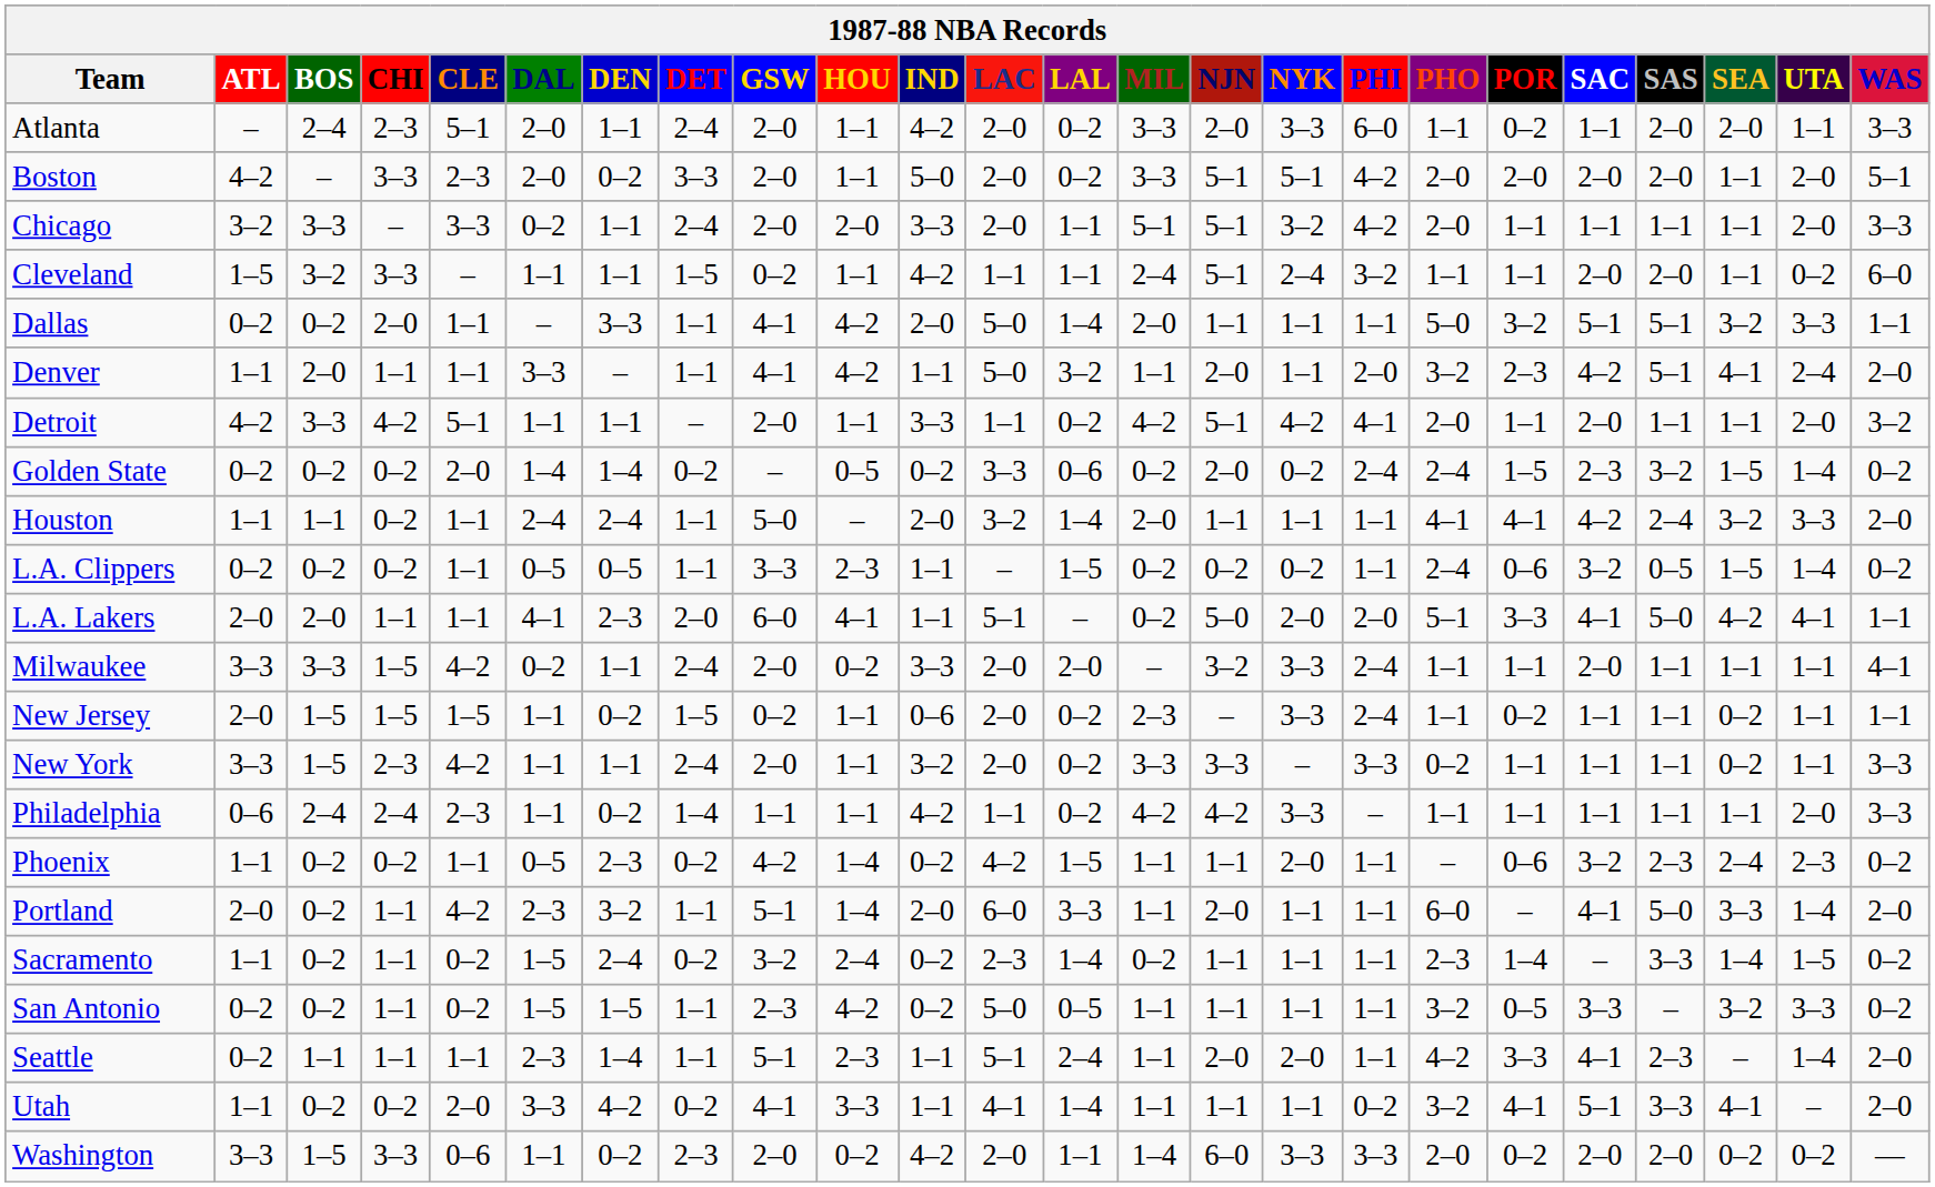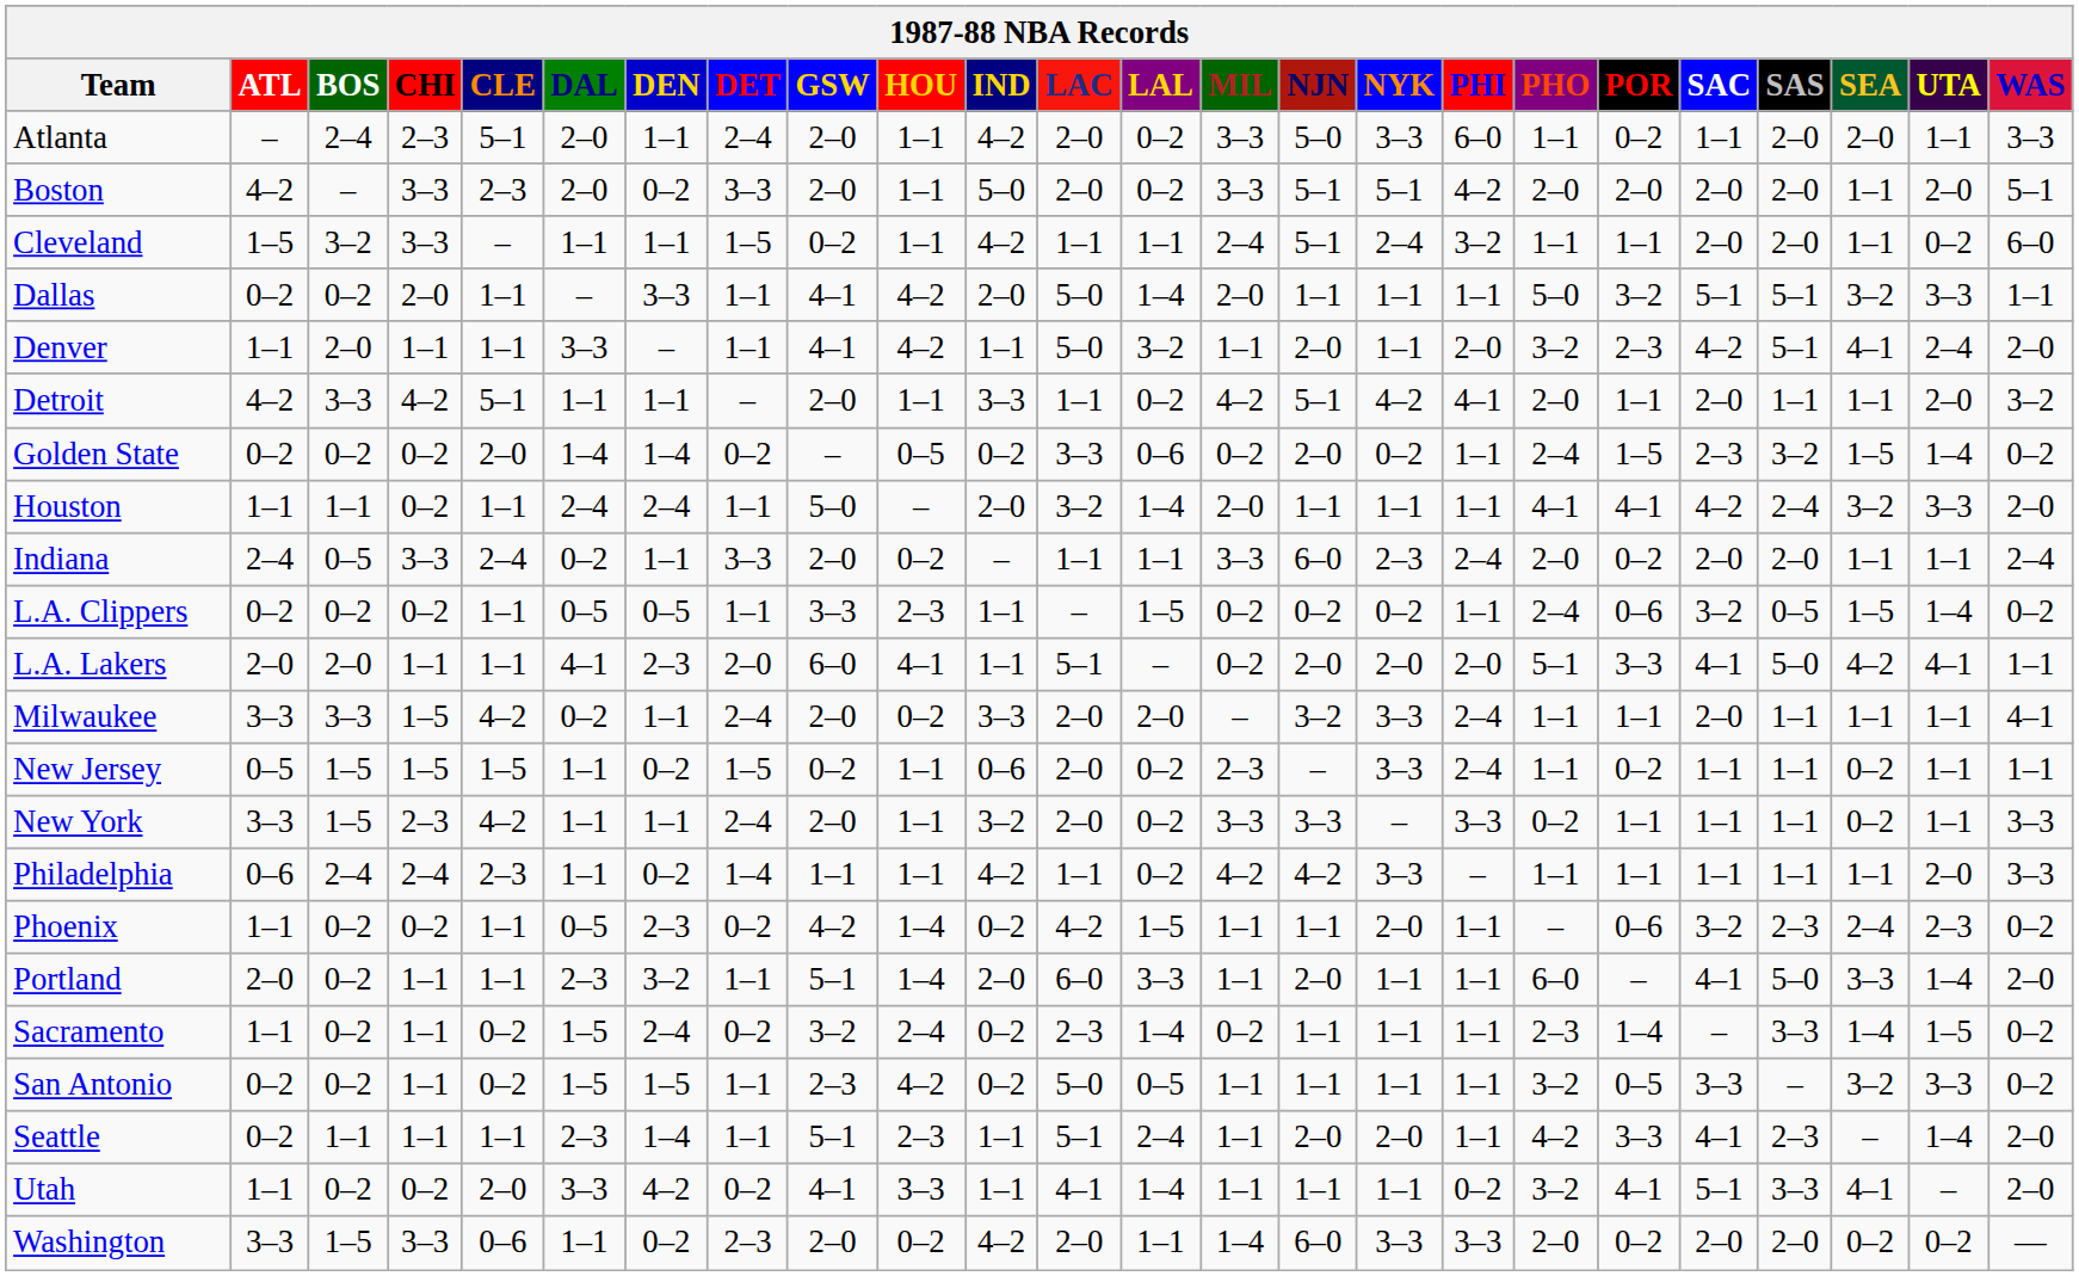 <table class="wikitable" style="font-size:95%; text-align:center;">
 <tr>
 <th colspan=24>1987-88 NBA Records</th>
 </tr>
 <tr>
 <th width=100>Team</th>
 <th style="background:#FF0000;color:#FFFFFF;width=35">ATL</th>
 <th style="background:#006400;color:#FFFFFF;width=35">BOS</th>
 <th style="background:#FF0000;color:#000000;width=35">CHI</th>
 <th style="background:#000080;color:#FF8C00;width=35">CLE</th>
 <th style="background:#008000;color:#00008B;width=35">DAL</th>
 <th style="background:#0000CD;color:#FFD700;width=35">DEN</th>
 <th style="background:#0000FF;color:#FF0000;width=35">DET</th>
 <th style="background:#0000FF;color:#FFD700;width=35">GSW</th>
 <th style="background:#FF0000;color:#FFD700;width=35">HOU</th>
 <th style="background:#000080;color:#FFD700;width=35">IND</th>
 <th style="background:#F9160D;color:#1A2E8B;width=35">LAC</th>
 <th style="background:#800080;color:#FFD700;width=35">LAL</th>
 <th style="background:#006400;color:#B22222;width=35">MIL</th>
 <th style="background:#B0170C;color:#00056D;width=35">NJN</th>
 <th style="background:#0000FF;color:#FF8C00;width=35">NYK</th>
 <th style="background:#FF0000;color:#0000FF;width=35">PHI</th>
 <th style="background:#800080;color:#FF4500;width=35">PHO</th>
 <th style="background:#000000;color:#FF0000;width=35">POR</th>
 <th style="background:#0000FF;color:#FFFFFF;width=35">SAC</th>
 <th style="background:#000000;color:#C0C0C0;width=35">SAS</th>
 <th style="background:#005831;color:#FFC322;width=35">SEA</th>
 <th style="background:#36004A;color:#FFFF00;width=35">UTA</th>
 <th style="background:#DC143C;color:#0000CD;width=35">WAS</th>
 </tr>
 <tr>
 <td style="text-align:left;">Atlanta</td>
 <td>–</td>
 <td>2–4</td>
 <td>2–3</td>
 <td>5–1</td>
 <td>2–0</td>
 <td>1–1</td>
 <td>2–4</td>
 <td>2–0</td>
 <td>1–1</td>
 <td>4–2</td>
 <td>2–0</td>
 <td>0–2</td>
 <td>3–3</td>
-<td>2–0</td>
+<td>5–0</td>
 <td>3–3</td>
 <td>6–0</td>
 <td>1–1</td>
 <td>0–2</td>
 <td>1–1</td>
 <td>2–0</td>
 <td>2–0</td>
 <td>1–1</td>
 <td>3–3</td>
 </tr>
 <tr>
 <td style="text-align:left;"><a href='#'>Boston</a></td>
 <td>4–2</td>
 <td>–</td>
 <td>3–3</td>
 <td>2–3</td>
 <td>2–0</td>
 <td>0–2</td>
 <td>3–3</td>
 <td>2–0</td>
 <td>1–1</td>
 <td>5–0</td>
 <td>2–0</td>
 <td>0–2</td>
 <td>3–3</td>
 <td>5–1</td>
 <td>5–1</td>
 <td>4–2</td>
 <td>2–0</td>
 <td>2–0</td>
 <td>2–0</td>
 <td>2–0</td>
 <td>1–1</td>
 <td>2–0</td>
 <td>5–1</td>
-</tr>
-<tr>
-<td style="text-align:left;"><a href='#'>Chicago</a></td>
-<td>3–2</td>
-<td>3–3</td>
-<td>–</td>
-<td>3–3</td>
-<td>0–2</td>
-<td>1–1</td>
-<td>2–4</td>
-<td>2–0</td>
-<td>2–0</td>
-<td>3–3</td>
-<td>2–0</td>
-<td>1–1</td>
-<td>5–1</td>
-<td>5–1</td>
-<td>3–2</td>
-<td>4–2</td>
-<td>2–0</td>
-<td>1–1</td>
-<td>1–1</td>
-<td>1–1</td>
-<td>1–1</td>
-<td>2–0</td>
-<td>3–3</td>
 </tr>
 <tr>
 <td style="text-align:left;"><a href='#'>Cleveland</a></td>
 <td>1–5</td>
 <td>3–2</td>
 <td>3–3</td>
 <td>–</td>
 <td>1–1</td>
 <td>1–1</td>
 <td>1–5</td>
 <td>0–2</td>
 <td>1–1</td>
 <td>4–2</td>
 <td>1–1</td>
 <td>1–1</td>
 <td>2–4</td>
 <td>5–1</td>
 <td>2–4</td>
 <td>3–2</td>
 <td>1–1</td>
 <td>1–1</td>
 <td>2–0</td>
 <td>2–0</td>
 <td>1–1</td>
 <td>0–2</td>
 <td>6–0</td>
 </tr>
 <tr>
 <td style="text-align:left;"><a href='#'>Dallas</a></td>
 <td>0–2</td>
 <td>0–2</td>
 <td>2–0</td>
 <td>1–1</td>
 <td>–</td>
 <td>3–3</td>
 <td>1–1</td>
 <td>4–1</td>
 <td>4–2</td>
 <td>2–0</td>
 <td>5–0</td>
 <td>1–4</td>
 <td>2–0</td>
 <td>1–1</td>
 <td>1–1</td>
 <td>1–1</td>
 <td>5–0</td>
 <td>3–2</td>
 <td>5–1</td>
 <td>5–1</td>
 <td>3–2</td>
 <td>3–3</td>
 <td>1–1</td>
 </tr>
 <tr>
 <td style="text-align:left;"><a href='#'>Denver</a></td>
 <td>1–1</td>
 <td>2–0</td>
 <td>1–1</td>
 <td>1–1</td>
 <td>3–3</td>
 <td>–</td>
 <td>1–1</td>
 <td>4–1</td>
 <td>4–2</td>
 <td>1–1</td>
 <td>5–0</td>
 <td>3–2</td>
 <td>1–1</td>
 <td>2–0</td>
 <td>1–1</td>
 <td>2–0</td>
 <td>3–2</td>
 <td>2–3</td>
 <td>4–2</td>
 <td>5–1</td>
 <td>4–1</td>
 <td>2–4</td>
 <td>2–0</td>
 </tr>
 <tr>
 <td style="text-align:left;"><a href='#'>Detroit</a></td>
 <td>4–2</td>
 <td>3–3</td>
 <td>4–2</td>
 <td>5–1</td>
 <td>1–1</td>
 <td>1–1</td>
 <td>–</td>
 <td>2–0</td>
 <td>1–1</td>
 <td>3–3</td>
 <td>1–1</td>
 <td>0–2</td>
 <td>4–2</td>
 <td>5–1</td>
 <td>4–2</td>
 <td>4–1</td>
 <td>2–0</td>
 <td>1–1</td>
 <td>2–0</td>
 <td>1–1</td>
 <td>1–1</td>
 <td>2–0</td>
 <td>3–2</td>
 </tr>
 <tr>
 <td style="text-align:left;"><a href='#'>Golden State</a></td>
 <td>0–2</td>
 <td>0–2</td>
 <td>0–2</td>
 <td>2–0</td>
 <td>1–4</td>
 <td>1–4</td>
 <td>0–2</td>
 <td>–</td>
 <td>0–5</td>
 <td>0–2</td>
 <td>3–3</td>
 <td>0–6</td>
 <td>0–2</td>
 <td>2–0</td>
 <td>0–2</td>
-<td>2–4</td>
+<td>1–1</td>
 <td>2–4</td>
 <td>1–5</td>
 <td>2–3</td>
 <td>3–2</td>
 <td>1–5</td>
 <td>1–4</td>
 <td>0–2</td>
 </tr>
 <tr>
 <td style="text-align:left;"><a href='#'>Houston</a></td>
 <td>1–1</td>
 <td>1–1</td>
 <td>0–2</td>
 <td>1–1</td>
 <td>2–4</td>
 <td>2–4</td>
 <td>1–1</td>
 <td>5–0</td>
 <td>–</td>
 <td>2–0</td>
 <td>3–2</td>
 <td>1–4</td>
 <td>2–0</td>
 <td>1–1</td>
 <td>1–1</td>
 <td>1–1</td>
 <td>4–1</td>
 <td>4–1</td>
 <td>4–2</td>
 <td>2–4</td>
 <td>3–2</td>
 <td>3–3</td>
 <td>2–0</td>
+</tr>
+<tr>
+<td style="text-align:left;"><a href='#'>Indiana</a></td>
+<td>2–4</td>
+<td>0–5</td>
+<td>3–3</td>
+<td>2–4</td>
+<td>0–2</td>
+<td>1–1</td>
+<td>3–3</td>
+<td>2–0</td>
+<td>0–2</td>
+<td>–</td>
+<td>1–1</td>
+<td>1–1</td>
+<td>3–3</td>
+<td>6–0</td>
+<td>2–3</td>
+<td>2–4</td>
+<td>2–0</td>
+<td>0–2</td>
+<td>2–0</td>
+<td>2–0</td>
+<td>1–1</td>
+<td>1–1</td>
+<td>2–4</td>
 </tr>
 <tr>
 <td style="text-align:left;"><a href='#'>L.A. Clippers</a></td>
 <td>0–2</td>
 <td>0–2</td>
 <td>0–2</td>
 <td>1–1</td>
 <td>0–5</td>
 <td>0–5</td>
 <td>1–1</td>
 <td>3–3</td>
 <td>2–3</td>
 <td>1–1</td>
 <td>–</td>
 <td>1–5</td>
 <td>0–2</td>
 <td>0–2</td>
 <td>0–2</td>
 <td>1–1</td>
 <td>2–4</td>
 <td>0–6</td>
 <td>3–2</td>
 <td>0–5</td>
 <td>1–5</td>
 <td>1–4</td>
 <td>0–2</td>
 </tr>
 <tr>
 <td style="text-align:left;"><a href='#'>L.A. Lakers</a></td>
 <td>2–0</td>
 <td>2–0</td>
 <td>1–1</td>
 <td>1–1</td>
 <td>4–1</td>
 <td>2–3</td>
 <td>2–0</td>
 <td>6–0</td>
 <td>4–1</td>
 <td>1–1</td>
 <td>5–1</td>
 <td>–</td>
 <td>0–2</td>
-<td>5–0</td>
+<td>2–0</td>
 <td>2–0</td>
 <td>2–0</td>
 <td>5–1</td>
 <td>3–3</td>
 <td>4–1</td>
 <td>5–0</td>
 <td>4–2</td>
 <td>4–1</td>
 <td>1–1</td>
 </tr>
 <tr>
 <td style="text-align:left;"><a href='#'>Milwaukee</a></td>
 <td>3–3</td>
 <td>3–3</td>
 <td>1–5</td>
 <td>4–2</td>
 <td>0–2</td>
 <td>1–1</td>
 <td>2–4</td>
 <td>2–0</td>
 <td>0–2</td>
 <td>3–3</td>
 <td>2–0</td>
 <td>2–0</td>
 <td>–</td>
 <td>3–2</td>
 <td>3–3</td>
 <td>2–4</td>
 <td>1–1</td>
 <td>1–1</td>
 <td>2–0</td>
 <td>1–1</td>
 <td>1–1</td>
 <td>1–1</td>
 <td>4–1</td>
 </tr>
 <tr>
 <td style="text-align:left;"><a href='#'>New Jersey</a></td>
-<td>2–0</td>
+<td>0–5</td>
 <td>1–5</td>
 <td>1–5</td>
 <td>1–5</td>
 <td>1–1</td>
 <td>0–2</td>
 <td>1–5</td>
 <td>0–2</td>
 <td>1–1</td>
 <td>0–6</td>
 <td>2–0</td>
 <td>0–2</td>
 <td>2–3</td>
 <td>–</td>
 <td>3–3</td>
 <td>2–4</td>
 <td>1–1</td>
 <td>0–2</td>
 <td>1–1</td>
 <td>1–1</td>
 <td>0–2</td>
 <td>1–1</td>
 <td>1–1</td>
 </tr>
 <tr>
 <td style="text-align:left;"><a href='#'>New York</a></td>
 <td>3–3</td>
 <td>1–5</td>
 <td>2–3</td>
 <td>4–2</td>
 <td>1–1</td>
 <td>1–1</td>
 <td>2–4</td>
 <td>2–0</td>
 <td>1–1</td>
 <td>3–2</td>
 <td>2–0</td>
 <td>0–2</td>
 <td>3–3</td>
 <td>3–3</td>
 <td>–</td>
 <td>3–3</td>
 <td>0–2</td>
 <td>1–1</td>
 <td>1–1</td>
 <td>1–1</td>
 <td>0–2</td>
 <td>1–1</td>
 <td>3–3</td>
 </tr>
 <tr>
 <td style="text-align:left;"><a href='#'>Philadelphia</a></td>
 <td>0–6</td>
 <td>2–4</td>
 <td>2–4</td>
 <td>2–3</td>
 <td>1–1</td>
 <td>0–2</td>
 <td>1–4</td>
 <td>1–1</td>
 <td>1–1</td>
 <td>4–2</td>
 <td>1–1</td>
 <td>0–2</td>
 <td>4–2</td>
 <td>4–2</td>
 <td>3–3</td>
 <td>–</td>
 <td>1–1</td>
 <td>1–1</td>
 <td>1–1</td>
 <td>1–1</td>
 <td>1–1</td>
 <td>2–0</td>
 <td>3–3</td>
 </tr>
 <tr>
 <td style="text-align:left;"><a href='#'>Phoenix</a></td>
 <td>1–1</td>
 <td>0–2</td>
 <td>0–2</td>
 <td>1–1</td>
 <td>0–5</td>
 <td>2–3</td>
 <td>0–2</td>
 <td>4–2</td>
 <td>1–4</td>
 <td>0–2</td>
 <td>4–2</td>
 <td>1–5</td>
 <td>1–1</td>
 <td>1–1</td>
 <td>2–0</td>
 <td>1–1</td>
 <td>–</td>
 <td>0–6</td>
 <td>3–2</td>
 <td>2–3</td>
 <td>2–4</td>
 <td>2–3</td>
 <td>0–2</td>
 </tr>
 <tr>
 <td style="text-align:left;"><a href='#'>Portland</a></td>
 <td>2–0</td>
 <td>0–2</td>
 <td>1–1</td>
-<td>4–2</td>
+<td>1–1</td>
 <td>2–3</td>
 <td>3–2</td>
 <td>1–1</td>
 <td>5–1</td>
 <td>1–4</td>
 <td>2–0</td>
 <td>6–0</td>
 <td>3–3</td>
 <td>1–1</td>
 <td>2–0</td>
 <td>1–1</td>
 <td>1–1</td>
 <td>6–0</td>
 <td>–</td>
 <td>4–1</td>
 <td>5–0</td>
 <td>3–3</td>
 <td>1–4</td>
 <td>2–0</td>
 </tr>
 <tr>
 <td style="text-align:left;"><a href='#'>Sacramento</a></td>
 <td>1–1</td>
 <td>0–2</td>
 <td>1–1</td>
 <td>0–2</td>
 <td>1–5</td>
 <td>2–4</td>
 <td>0–2</td>
 <td>3–2</td>
 <td>2–4</td>
 <td>0–2</td>
 <td>2–3</td>
 <td>1–4</td>
 <td>0–2</td>
 <td>1–1</td>
 <td>1–1</td>
 <td>1–1</td>
 <td>2–3</td>
 <td>1–4</td>
 <td>–</td>
 <td>3–3</td>
 <td>1–4</td>
 <td>1–5</td>
 <td>0–2</td>
 </tr>
 <tr>
 <td style="text-align:left;"><a href='#'>San Antonio</a></td>
 <td>0–2</td>
 <td>0–2</td>
 <td>1–1</td>
 <td>0–2</td>
 <td>1–5</td>
 <td>1–5</td>
 <td>1–1</td>
 <td>2–3</td>
 <td>4–2</td>
 <td>0–2</td>
 <td>5–0</td>
 <td>0–5</td>
 <td>1–1</td>
 <td>1–1</td>
 <td>1–1</td>
 <td>1–1</td>
 <td>3–2</td>
 <td>0–5</td>
 <td>3–3</td>
 <td>–</td>
 <td>3–2</td>
 <td>3–3</td>
 <td>0–2</td>
 </tr>
 <tr>
 <td style="text-align:left;"><a href='#'>Seattle</a></td>
 <td>0–2</td>
 <td>1–1</td>
 <td>1–1</td>
 <td>1–1</td>
 <td>2–3</td>
 <td>1–4</td>
 <td>1–1</td>
 <td>5–1</td>
 <td>2–3</td>
 <td>1–1</td>
 <td>5–1</td>
 <td>2–4</td>
 <td>1–1</td>
 <td>2–0</td>
 <td>2–0</td>
 <td>1–1</td>
 <td>4–2</td>
 <td>3–3</td>
 <td>4–1</td>
 <td>2–3</td>
 <td>–</td>
 <td>1–4</td>
 <td>2–0</td>
 </tr>
 <tr>
 <td style="text-align:left;"><a href='#'>Utah</a></td>
 <td>1–1</td>
 <td>0–2</td>
 <td>0–2</td>
 <td>2–0</td>
 <td>3–3</td>
 <td>4–2</td>
 <td>0–2</td>
 <td>4–1</td>
 <td>3–3</td>
 <td>1–1</td>
 <td>4–1</td>
 <td>1–4</td>
 <td>1–1</td>
 <td>1–1</td>
 <td>1–1</td>
 <td>0–2</td>
 <td>3–2</td>
 <td>4–1</td>
 <td>5–1</td>
 <td>3–3</td>
 <td>4–1</td>
 <td>–</td>
 <td>2–0</td>
 </tr>
 <tr>
 <td style="text-align:left;"><a href='#'>Washington</a></td>
 <td>3–3</td>
 <td>1–5</td>
 <td>3–3</td>
 <td>0–6</td>
 <td>1–1</td>
 <td>0–2</td>
 <td>2–3</td>
 <td>2–0</td>
 <td>0–2</td>
 <td>4–2</td>
 <td>2–0</td>
 <td>1–1</td>
 <td>1–4</td>
 <td>6–0</td>
 <td>3–3</td>
 <td>3–3</td>
 <td>2–0</td>
 <td>0–2</td>
 <td>2–0</td>
 <td>2–0</td>
 <td>0–2</td>
 <td>0–2</td>
 <td>—</td>
 </tr>
 </table>
